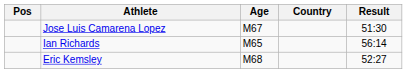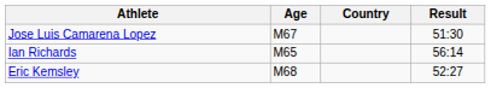 <table class="wikitable"  style="text-align:center; width:50%;">
 <tr>
-<th>Pos</th>
 <th>Athlete</th>
 <th>Age</th>
 <th>Country</th>
 <th>Result</th>
 </tr>
 <tr>
-<td align=center></td>
 <td align=left><a href='#'>Jose Luis Camarena Lopez</a></td>
 <td align=left>M67</td>
 <td align=left></td>
 <td>51:30</td>
 </tr>
 <tr>
-<td align=center></td>
 <td align=left><a href='#'>Ian Richards</a></td>
 <td align=left>M65</td>
 <td align=left></td>
 <td>56:14</td>
 </tr>
 <tr>
-<td align=center></td>
 <td align=left><a href='#'>Eric Kemsley</a></td>
 <td align=left>M68</td>
 <td align=left></td>
 <td>52:27</td>
 </tr>
 </table>
